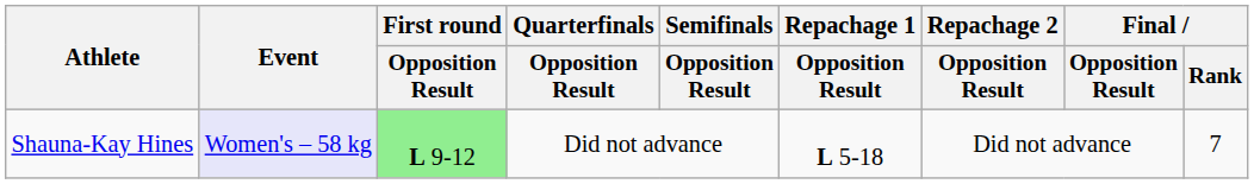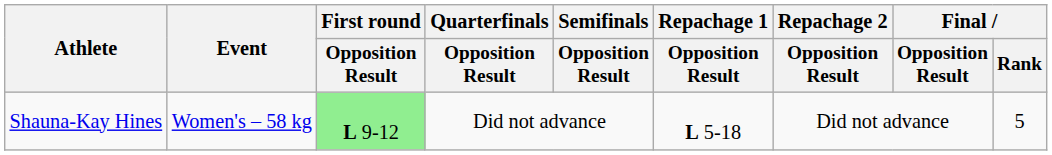 <table class="wikitable" style="font-size:90%;">
 <tr>
 <th rowspan=2>Athlete</th>
 <th rowspan=2>Event</th>
 <th>First round</th>
 <th>Quarterfinals</th>
 <th>Semifinals</th>
 <th>Repachage 1</th>
 <th>Repachage 2</th>
 <th colspan=2>Final / </th>
 </tr>
 <tr style="font-size:95%">
 <th>Opposition<br>Result</th>
 <th>Opposition<br>Result</th>
 <th>Opposition<br>Result</th>
 <th>Opposition<br>Result</th>
 <th>Opposition<br>Result</th>
 <th>Opposition<br>Result</th>
 <th>Rank</th>
 </tr>
 <tr align=center>
 <td align=left><a href='#'>Shauna-Kay Hines</a></td>
-<td align=left style="background: lavender;"><a href='#'>Women's – 58 kg</a></td>
+<td align=left><a href='#'>Women's – 58 kg</a></td>
 <td style="background: lightgreen;"><br><strong>L</strong> 9-12</td>
 <td colspan = "2">Did not advance</td>
 <td><br><strong>L</strong> 5-18</td>
 <td colspan="2">Did not advance</td>
-<td>7</td>
+<td>5</td>
 </tr>
 </table>
